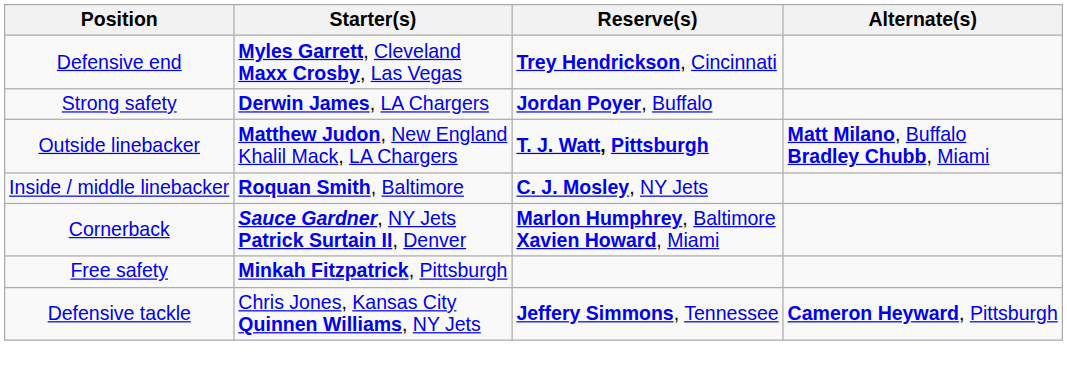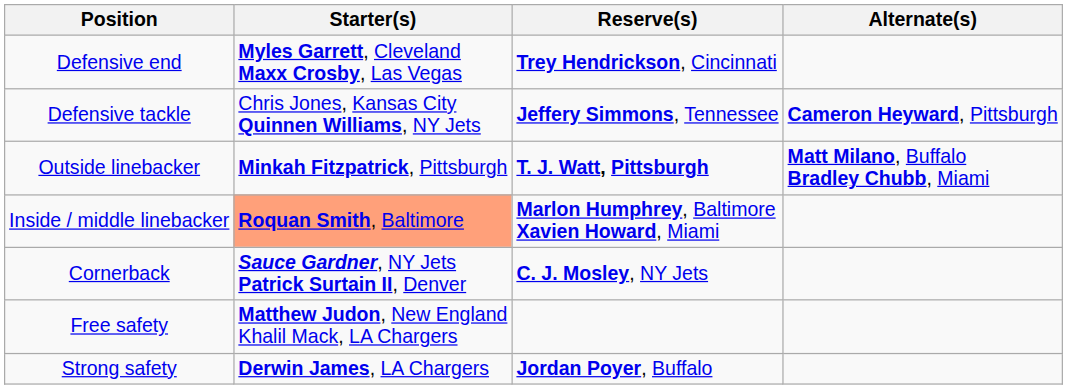 <table class="wikitable">
 <tr>
 <th>Position</th>
 <th>Starter(s)</th>
 <th>Reserve(s)</th>
 <th>Alternate(s)</th>
 </tr>
 <tr>
 <td style="text-align:center"><a href='#'>Defensive end</a></td>
 <td> <strong><a href='#'>Myles Garrett</a></strong>, <a href='#'>Cleveland</a><br> <strong><a href='#'>Maxx Crosby</a></strong>, <a href='#'>Las Vegas</a></td>
 <td> <strong><a href='#'>Trey Hendrickson</a></strong>, <a href='#'>Cincinnati</a></td>
 <td></td>
 </tr>
 <tr>
+<td style="text-align:center"><a href='#'>Defensive tackle</a></td>
+<td> <a href='#'>Chris Jones</a>, <a href='#'>Kansas City</a><br> <strong><a href='#'>Quinnen Williams</a></strong>, <a href='#'>NY Jets</a></td>
+<td> <strong><a href='#'>Jeffery Simmons</a></strong>, <a href='#'>Tennessee</a></td>
+<td> <strong><a href='#'>Cameron Heyward</a></strong>, <a href='#'>Pittsburgh</a></td>
+</tr>
+<tr>
+<td style="text-align:center"><a href='#'>Outside linebacker</a></td>
+<td> <strong><a href='#'>Minkah Fitzpatrick</a></strong>, <a href='#'>Pittsburgh</a></td>
+<td><strong> <a href='#'>T. J. Watt</a>, <a href='#'>Pittsburgh</a></strong></td>
+<td> <strong><a href='#'>Matt Milano</a></strong>, <a href='#'>Buffalo</a><br> <strong><a href='#'>Bradley Chubb</a></strong>, <a href='#'>Miami</a></td>
+</tr>
+<tr>
+<td style="text-align:center"><a href='#'>Inside / middle linebacker</a></td>
+<td style="background: lightsalmon;"> <strong><a href='#'>Roquan Smith</a></strong>, <a href='#'>Baltimore</a></td>
+<td> <strong><a href='#'>Marlon Humphrey</a></strong>, <a href='#'>Baltimore</a><br> <strong><a href='#'>Xavien Howard</a></strong>, <a href='#'>Miami</a></td>
+<td></td>
+</tr>
+<tr>
+<td style="text-align:center"><a href='#'>Cornerback</a></td>
+<td> <strong><em><a href='#'>Sauce Gardner</a></em></strong>, <a href='#'>NY Jets</a><br> <strong><a href='#'>Patrick Surtain II</a></strong>, <a href='#'>Denver</a></td>
+<td> <strong><a href='#'>C. J. Mosley</a></strong>, <a href='#'>NY Jets</a></td>
+<td></td>
+</tr>
+<tr>
+<td style="text-align:center"><a href='#'>Free safety</a></td>
+<td> <strong><a href='#'>Matthew Judon</a></strong>, <a href='#'>New England</a><br> <a href='#'>Khalil Mack</a>, <a href='#'>LA Chargers</a></td>
+<td></td>
+<td></td>
+</tr>
+<tr>
 <td style="text-align:center"><a href='#'>Strong safety</a></td>
 <td> <strong><a href='#'>Derwin James</a></strong>, <a href='#'>LA Chargers</a></td>
 <td> <strong><a href='#'>Jordan Poyer</a></strong>, <a href='#'>Buffalo</a></td>
 <td></td>
 </tr>
-<tr>
-<td style="text-align:center"><a href='#'>Outside linebacker</a></td>
-<td> <strong><a href='#'>Matthew Judon</a></strong>, <a href='#'>New England</a><br> <a href='#'>Khalil Mack</a>, <a href='#'>LA Chargers</a></td>
-<td><strong> <a href='#'>T. J. Watt</a>, <a href='#'>Pittsburgh</a></strong></td>
-<td> <strong><a href='#'>Matt Milano</a></strong>, <a href='#'>Buffalo</a><br> <strong><a href='#'>Bradley Chubb</a></strong>, <a href='#'>Miami</a></td>
-</tr>
-<tr>
-<td style="text-align:center"><a href='#'>Inside / middle linebacker</a></td>
-<td> <strong><a href='#'>Roquan Smith</a></strong>, <a href='#'>Baltimore</a></td>
-<td> <strong><a href='#'>C. J. Mosley</a></strong>, <a href='#'>NY Jets</a></td>
-<td></td>
-</tr>
-<tr>
-<td style="text-align:center"><a href='#'>Cornerback</a></td>
-<td> <strong><em><a href='#'>Sauce Gardner</a></em></strong>, <a href='#'>NY Jets</a><br> <strong><a href='#'>Patrick Surtain II</a></strong>, <a href='#'>Denver</a></td>
-<td> <strong><a href='#'>Marlon Humphrey</a></strong>, <a href='#'>Baltimore</a><br> <strong><a href='#'>Xavien Howard</a></strong>, <a href='#'>Miami</a></td>
-<td></td>
-</tr>
-<tr>
-<td style="text-align:center"><a href='#'>Free safety</a></td>
-<td> <strong><a href='#'>Minkah Fitzpatrick</a></strong>, <a href='#'>Pittsburgh</a></td>
-<td></td>
-<td></td>
-</tr>
-<tr>
-<td style="text-align:center"><a href='#'>Defensive tackle</a></td>
-<td> <a href='#'>Chris Jones</a>, <a href='#'>Kansas City</a><br> <strong><a href='#'>Quinnen Williams</a></strong>, <a href='#'>NY Jets</a></td>
-<td> <strong><a href='#'>Jeffery Simmons</a></strong>, <a href='#'>Tennessee</a></td>
-<td> <strong><a href='#'>Cameron Heyward</a></strong>, <a href='#'>Pittsburgh</a></td>
-</tr>
 </table>
